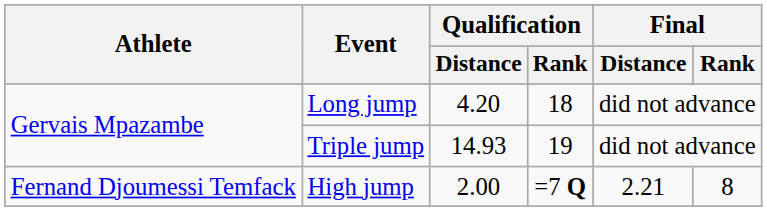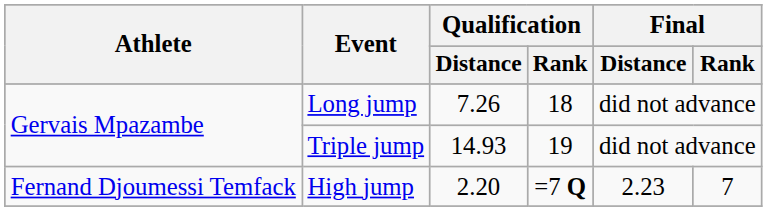 <table class="wikitable" style="font-size:90%">
 <tr>
 <th rowspan=2>Athlete</th>
 <th rowspan=2>Event</th>
 <th colspan=2>Qualification</th>
 <th colspan=2>Final</th>
 </tr>
 <tr style="font-size:95%">
 <th>Distance</th>
 <th>Rank</th>
 <th>Distance</th>
 <th>Rank</th>
 </tr>
 <tr align=center>
 <td align=left rowspan=2><a href='#'>Gervais Mpazambe</a></td>
 <td style="text-align:left;"><a href='#'>Long jump</a></td>
-<td>4.20</td>
+<td>7.26</td>
 <td>18</td>
 <td colspan=2>did not advance</td>
 </tr>
 <tr align=center>
 <td style="text-align:left;"><a href='#'>Triple jump</a></td>
 <td>14.93</td>
 <td>19</td>
 <td colspan=2>did not advance</td>
 </tr>
 <tr align=center>
 <td align=left><a href='#'>Fernand Djoumessi Temfack</a></td>
 <td style="text-align:left;"><a href='#'>High jump</a></td>
-<td>2.00</td>
+<td>2.20</td>
 <td>=7 <strong>Q</strong></td>
-<td>2.21</td>
-<td>8</td>
+<td>2.23</td>
+<td>7</td>
 </tr>
 </table>
